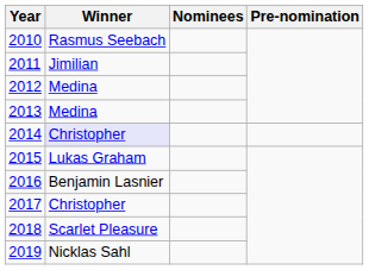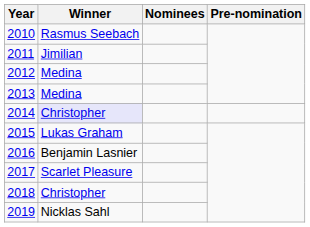 <table class="wikitable">
 <tr>
 <th>Year</th>
 <th>Winner</th>
 <th>Nominees</th>
 <th>Pre-nomination</th>
 </tr>
 <tr>
 <td><a href='#'>2010</a></td>
 <td><a href='#'>Rasmus Seebach</a></td>
 <td></td>
 <td rowspan=4></td>
 </tr>
 <tr>
 <td><a href='#'>2011</a></td>
 <td><a href='#'>Jimilian</a></td>
 <td></td>
 </tr>
 <tr>
 <td><a href='#'>2012</a></td>
 <td><a href='#'>Medina</a></td>
 <td></td>
 </tr>
 <tr>
 <td><a href='#'>2013</a></td>
 <td><a href='#'>Medina</a></td>
 <td></td>
 </tr>
 <tr>
 <td><a href='#'>2014</a></td>
 <td style="background: lavender;"><a href='#'>Christopher</a></td>
 <td></td>
 <td></td>
 </tr>
 <tr>
 <td><a href='#'>2015</a></td>
 <td><a href='#'>Lukas Graham</a></td>
 <td></td>
 <td rowspan="5"></td>
 </tr>
 <tr>
 <td><a href='#'>2016</a></td>
 <td>Benjamin Lasnier</td>
 <td></td>
 </tr>
 <tr>
 <td><a href='#'>2017</a></td>
-<td><a href='#'>Christopher</a></td>
+<td><a href='#'>Scarlet Pleasure</a></td>
 <td></td>
 </tr>
 <tr>
 <td><a href='#'>2018</a></td>
-<td><a href='#'>Scarlet Pleasure</a></td>
+<td><a href='#'>Christopher</a></td>
 <td></td>
 </tr>
 <tr>
 <td><a href='#'>2019</a></td>
 <td>Nicklas Sahl</td>
 <td></td>
 </tr>
 </table>
